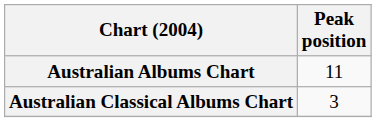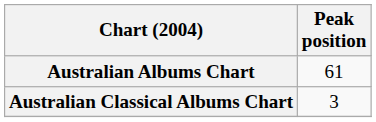 <table class="wikitable sortable plainrowheaders" style="text-align:center;">
 <tr>
 <th scope="col">Chart (2004)</th>
 <th scope="col">Peak<br>position</th>
 </tr>
 <tr>
 <th scope="row">Australian Albums Chart</th>
-<td>11</td>
+<td>61</td>
 </tr>
 <tr>
 <th scope="row">Australian Classical Albums Chart</th>
 <td>3</td>
 </tr>
 <tr>
 </tr>
 </table>
